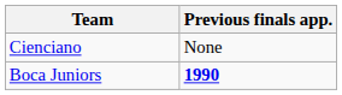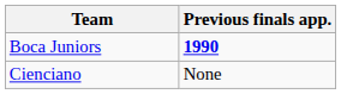 <table class="wikitable">
 <tr>
 <th width=150px>Team</th>
 <th>Previous finals app.</th>
 </tr>
 <tr>
+<td> <a href='#'>Boca Juniors</a></td>
+<td><strong><a href='#'>1990</a></strong></td>
+</tr>
+<tr>
 <td> <a href='#'>Cienciano</a></td>
 <td>None</td>
 </tr>
-<tr>
-<td> <a href='#'>Boca Juniors</a></td>
-<td><strong><a href='#'>1990</a></strong></td>
-</tr>
 </table>
